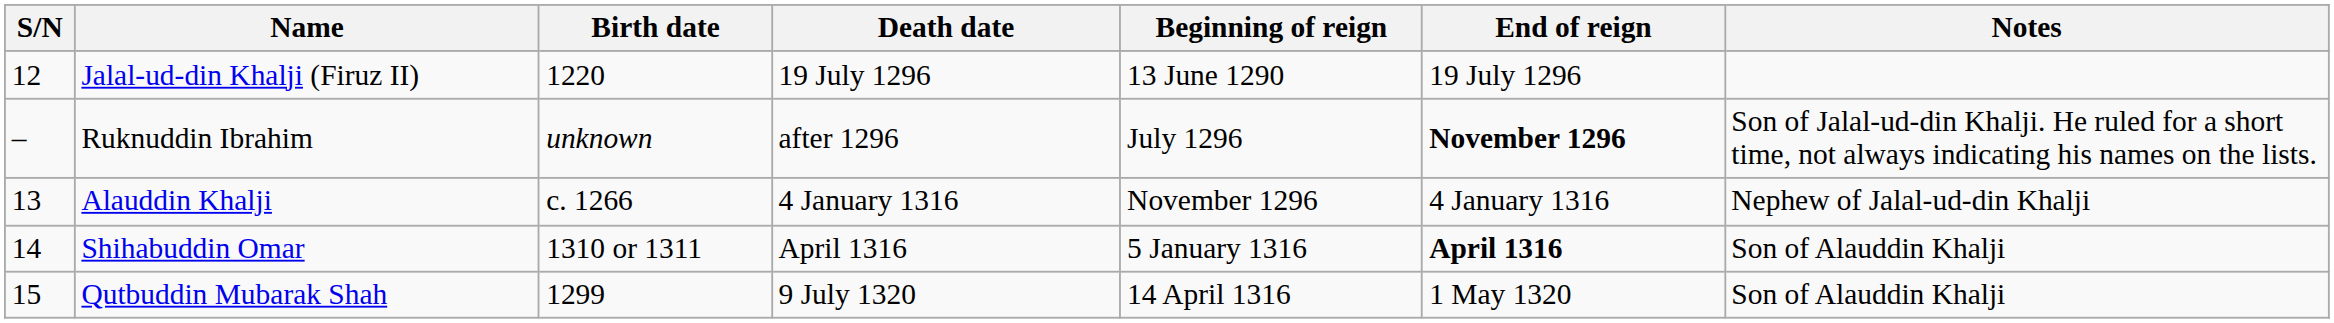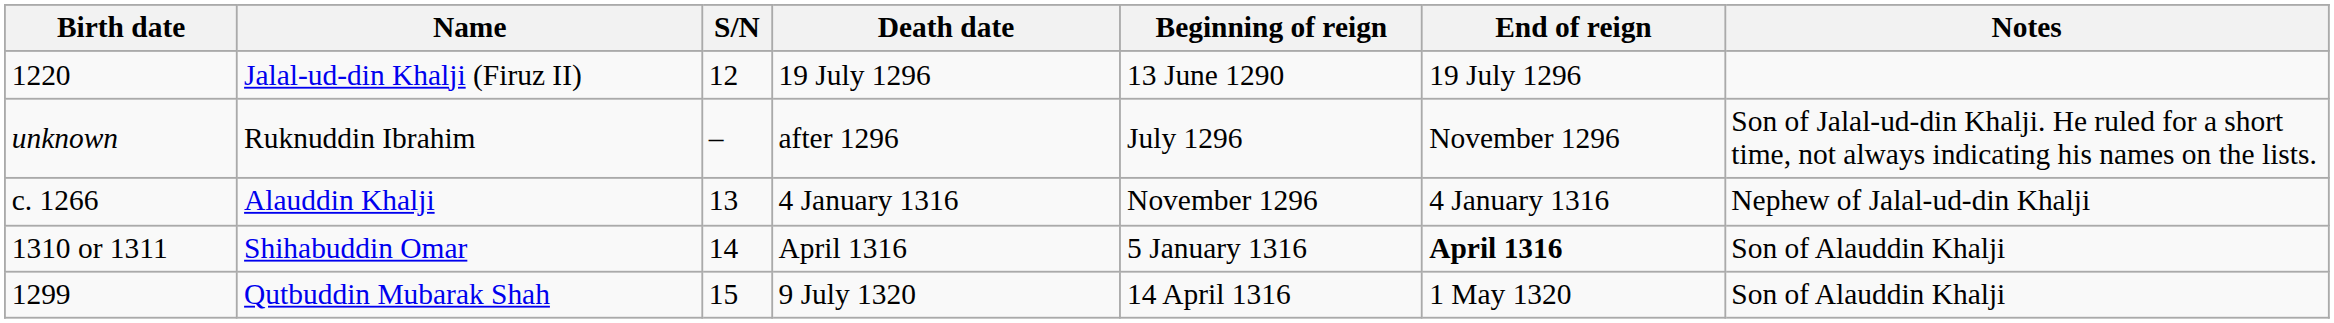 <table class=wikitable width="100%">
 <tr>
+<th width="10%" bgcolor="#CEDFF2">Birth date</th>
+<th width="20%" bgcolor="#CEDFF2">Name</th>
 <th width="3%" bgcolor="#CEDFF2">S/N</th>
-<th width="20%" bgcolor="#CEDFF2">Name</th>
-<th width="10%" bgcolor="#CEDFF2">Birth date</th>
 <th width="15%" bgcolor="#CEDFF2">Death date</th>
 <th width="13%" bgcolor="#CEDFF2">Beginning of reign</th>
 <th width="13%" bgcolor="#CEDFF2">End of reign</th>
 <th width="26%" bgcolor="#CEDFF2">Notes</th>
 </tr>
 <tr>
+<td>1220</td>
+<td><a href='#'>Jalal-ud-din Khalji</a> (Firuz II)</td>
 <td>12</td>
-<td><a href='#'>Jalal-ud-din Khalji</a> (Firuz II)</td>
-<td>1220</td>
 <td>19 July 1296</td>
 <td>13 June 1290</td>
 <td>19 July 1296</td>
 <td></td>
 </tr>
 <tr>
+<td><em>unknown</em></td>
+<td>Ruknuddin Ibrahim</td>
 <td>–</td>
-<td>Ruknuddin Ibrahim</td>
-<td><em>unknown</em></td>
 <td>after 1296</td>
 <td>July 1296</td>
-<td><strong>November 1296</strong></td>
+<td>November 1296</td>
 <td>Son of Jalal-ud-din Khalji. He ruled for a short time, not always indicating his names on the lists.</td>
 </tr>
 <tr>
+<td>c. 1266</td>
+<td><a href='#'>Alauddin Khalji</a></td>
 <td>13</td>
-<td><a href='#'>Alauddin Khalji</a></td>
-<td>c. 1266</td>
 <td>4 January 1316</td>
 <td>November 1296</td>
 <td>4 January 1316</td>
 <td>Nephew of Jalal-ud-din Khalji</td>
 </tr>
 <tr>
+<td>1310 or 1311</td>
+<td><a href='#'>Shihabuddin Omar</a></td>
 <td>14</td>
-<td><a href='#'>Shihabuddin Omar</a></td>
-<td>1310 or 1311</td>
 <td>April 1316</td>
 <td>5 January 1316</td>
 <td><strong>April 1316</strong></td>
 <td>Son of Alauddin Khalji</td>
 </tr>
 <tr>
+<td>1299</td>
+<td><a href='#'>Qutbuddin Mubarak Shah</a></td>
 <td>15</td>
-<td><a href='#'>Qutbuddin Mubarak Shah</a></td>
-<td>1299</td>
 <td>9 July 1320</td>
 <td>14 April 1316</td>
 <td>1 May 1320</td>
 <td>Son of Alauddin Khalji</td>
 </tr>
 </table>
